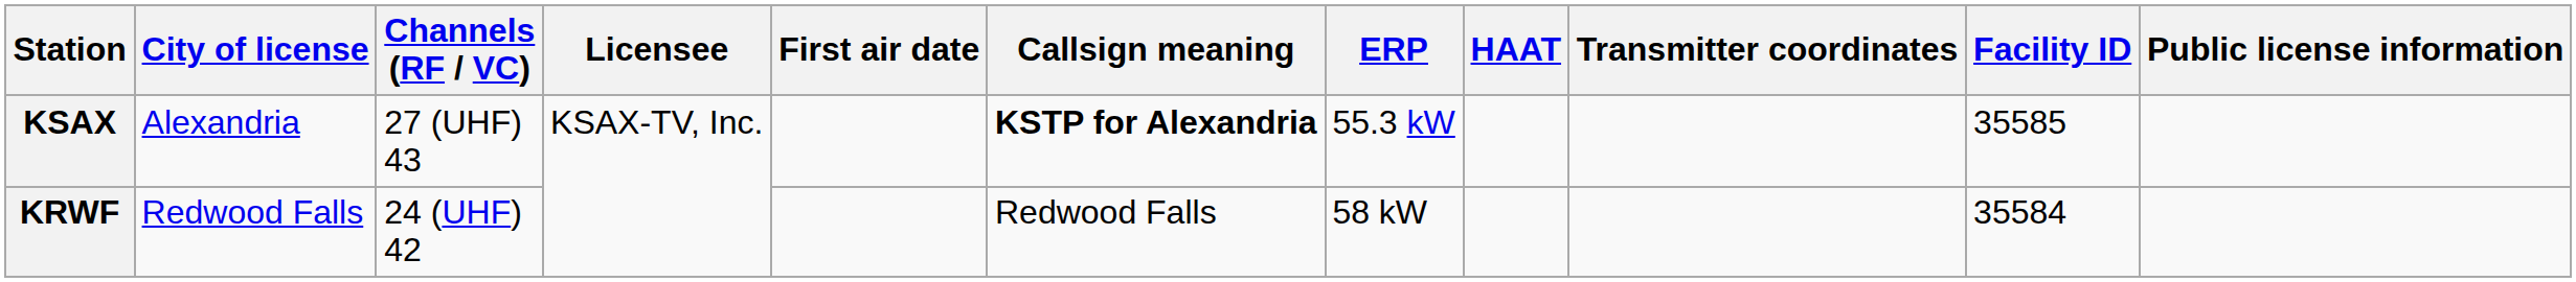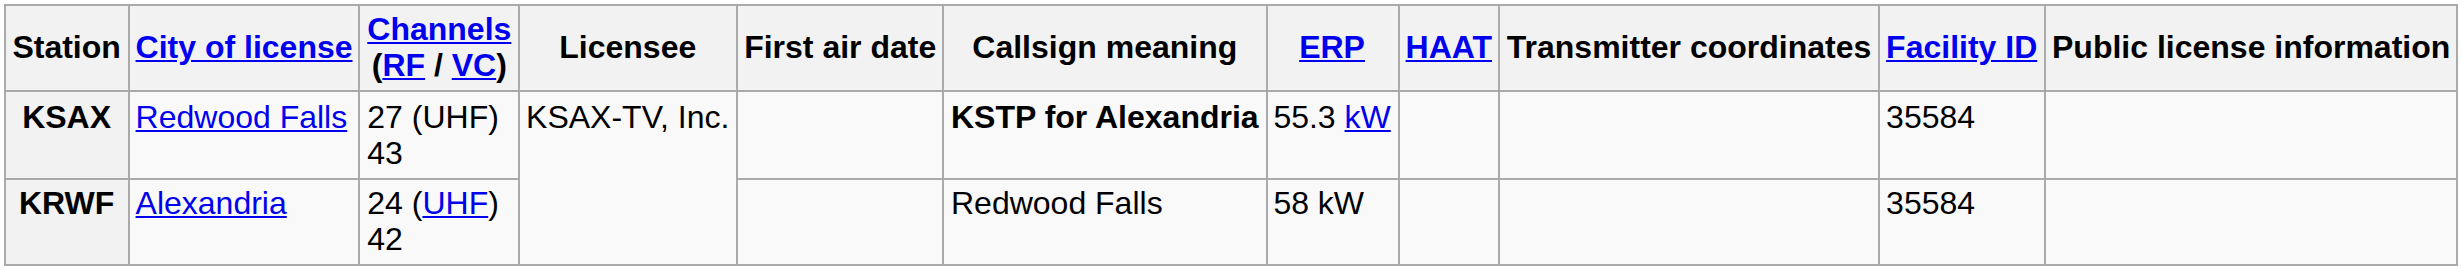 <table class="wikitable">
 <tr>
 <th>Station</th>
 <th><a href='#'>City of license</a></th>
 <th><a href='#'>Channels</a><br>(<a href='#'>RF</a> / <a href='#'>VC</a>)</th>
 <th>Licensee</th>
 <th>First air date</th>
 <th>Callsign meaning</th>
 <th><a href='#'>ERP</a></th>
 <th><a href='#'>HAAT</a></th>
 <th>Transmitter coordinates</th>
 <th><a href='#'>Facility ID</a></th>
 <th>Public license information</th>
 </tr>
 <tr style="vertical-align: top; text-align: left;">
 <th>KSAX</th>
-<td><a href='#'>Alexandria</a></td>
+<td><a href='#'>Redwood Falls</a></td>
 <td>27 (UHF)<br>43</td>
 <td rowspan=2>KSAX-TV, Inc.</td>
 <td></td>
 <td><strong>KSTP for Alexandria</strong></td>
 <td>55.3 <a href='#'>kW</a></td>
 <td></td>
 <td></td>
-<td>35585</td>
+<td>35584</td>
 <td><br></td>
 </tr>
 <tr style="vertical-align: top; text-align: left;">
 <th>KRWF</th>
-<td><a href='#'>Redwood Falls</a></td>
+<td><a href='#'>Alexandria</a></td>
 <td>24 (<a href='#'>UHF</a>)<br>42</td>
 <td></td>
 <td>Redwood Falls</td>
 <td>58 kW</td>
 <td></td>
 <td></td>
 <td>35584</td>
 <td><br></td>
 </tr>
 </table>
